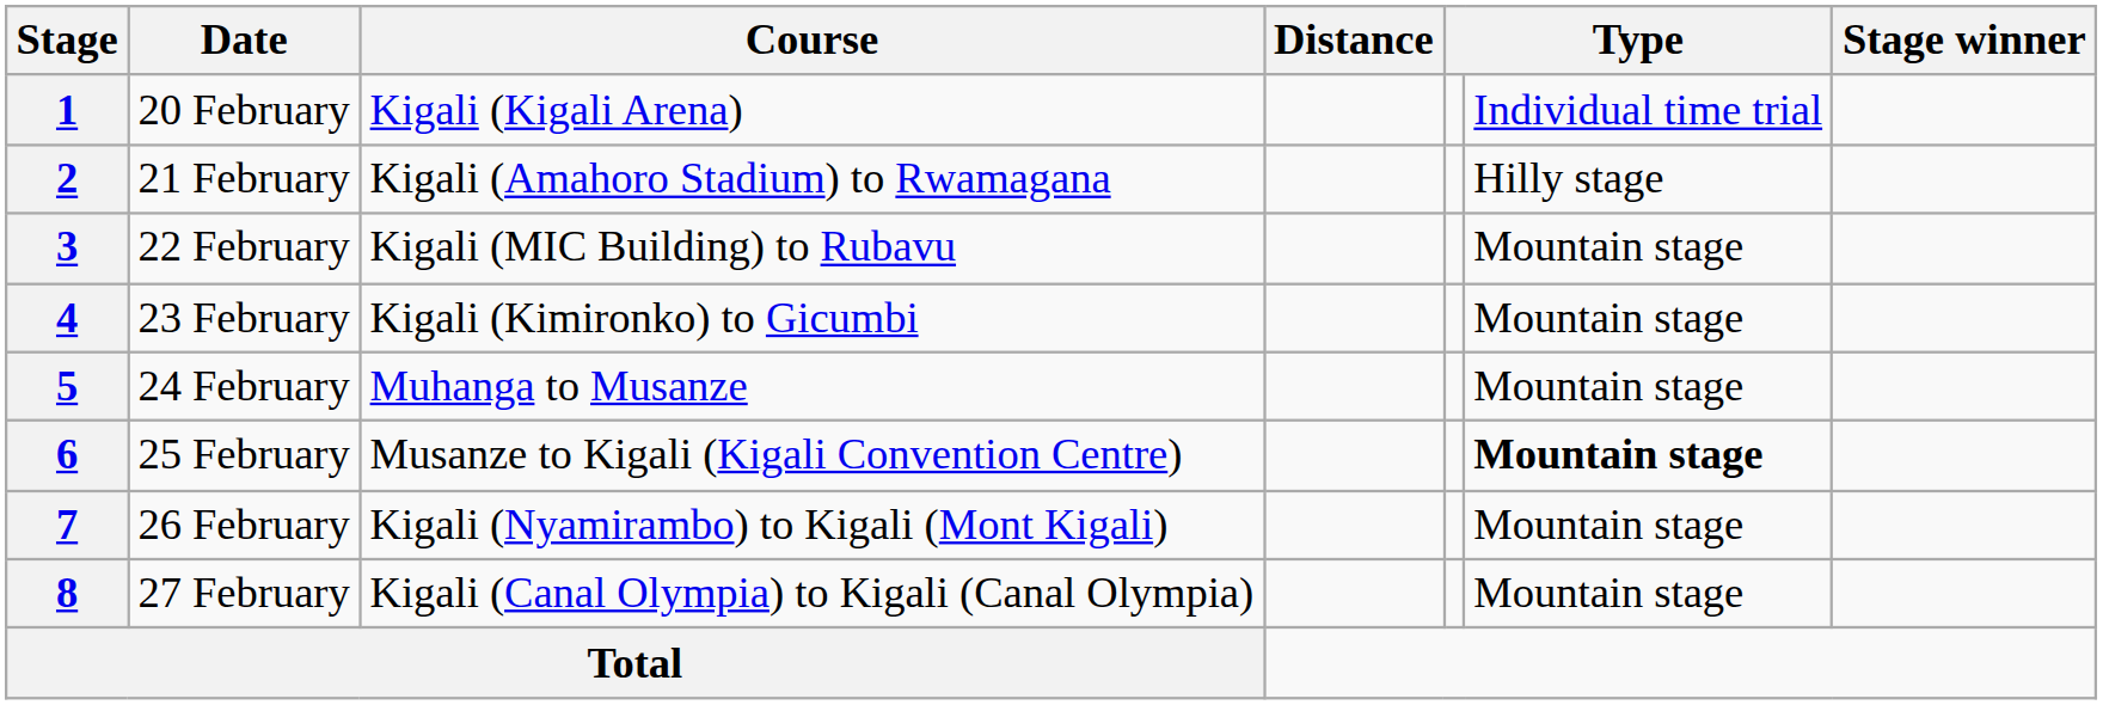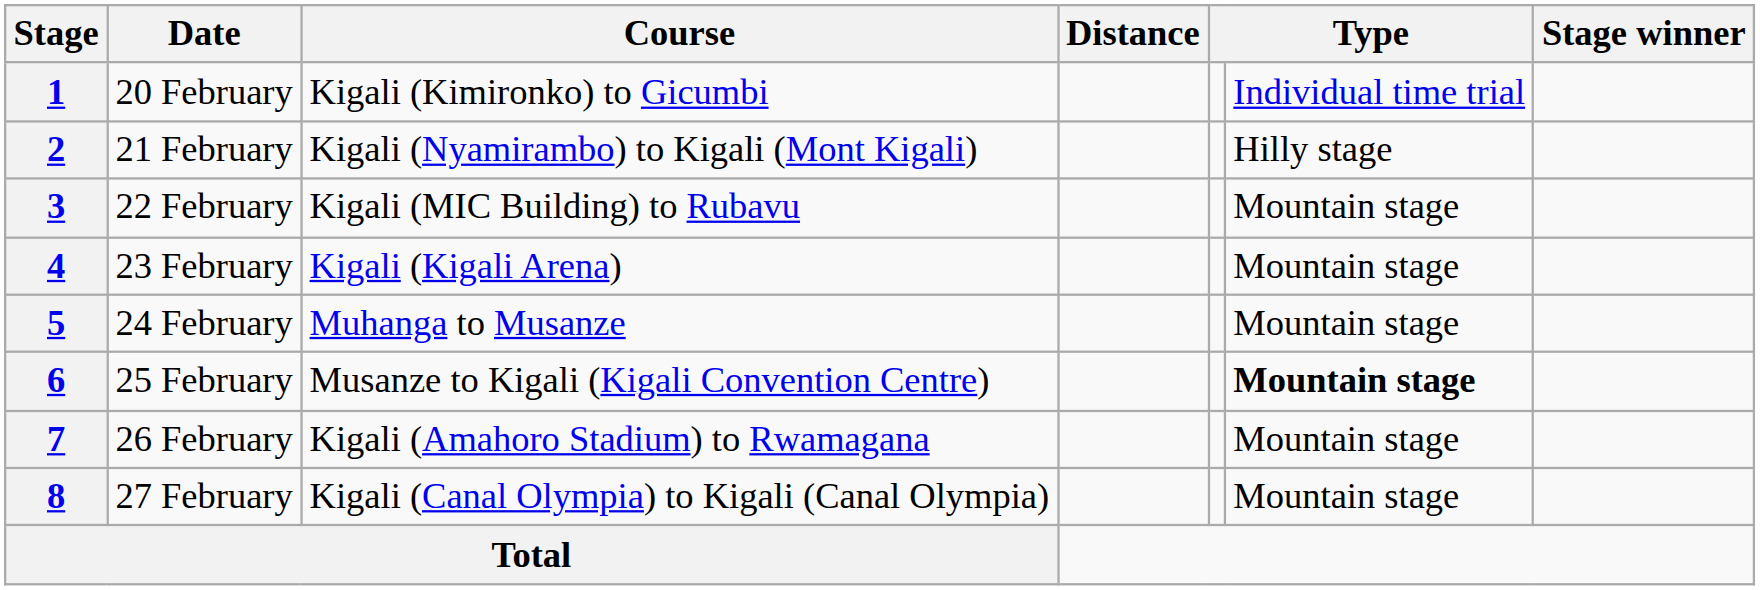 <table class="wikitable">
 <tr>
 <th scope="col">Stage</th>
 <th scope="col">Date</th>
 <th scope="col">Course</th>
 <th scope="col">Distance</th>
 <th scope="col" colspan="2">Type</th>
 <th scope="col">Stage winner</th>
 </tr>
 <tr>
 <th scope="row"><a href='#'>1</a></th>
 <td style="text-align:center;">20 February</td>
-<td><a href='#'>Kigali</a> (<a href='#'>Kigali Arena</a>)</td>
+<td>Kigali (Kimironko) to <a href='#'>Gicumbi</a></td>
 <td style="text-align:center;"></td>
 <td></td>
 <td><a href='#'>Individual time trial</a></td>
 <td></td>
 </tr>
 <tr>
 <th scope="row"><a href='#'>2</a></th>
 <td style="text-align:center;">21 February</td>
-<td>Kigali (<a href='#'>Amahoro Stadium</a>) to <a href='#'>Rwamagana</a></td>
+<td>Kigali (<a href='#'>Nyamirambo</a>) to Kigali (<a href='#'>Mont Kigali</a>)</td>
 <td style="text-align:center;"></td>
 <td></td>
 <td>Hilly stage</td>
 <td></td>
 </tr>
 <tr>
 <th scope="row"><a href='#'>3</a></th>
 <td style="text-align:center;">22 February</td>
 <td>Kigali (MIC Building) to <a href='#'>Rubavu</a></td>
 <td style="text-align:center;"></td>
 <td></td>
 <td>Mountain stage</td>
 <td></td>
 </tr>
 <tr>
 <th scope="row"><a href='#'>4</a></th>
 <td style="text-align:center;">23 February</td>
-<td>Kigali (Kimironko) to <a href='#'>Gicumbi</a></td>
+<td><a href='#'>Kigali</a> (<a href='#'>Kigali Arena</a>)</td>
 <td style="text-align:center;"></td>
 <td></td>
 <td>Mountain stage</td>
 <td></td>
 </tr>
 <tr>
 <th scope="row"><a href='#'>5</a></th>
 <td style="text-align:center;">24 February</td>
 <td><a href='#'>Muhanga</a> to <a href='#'>Musanze</a></td>
 <td style="text-align:center;"></td>
 <td></td>
 <td>Mountain stage</td>
 <td></td>
 </tr>
 <tr>
 <th scope="row"><a href='#'>6</a></th>
 <td style="text-align:center;">25 February</td>
 <td>Musanze to Kigali (<a href='#'>Kigali Convention Centre</a>)</td>
 <td style="text-align:center;"></td>
 <td></td>
 <td><strong>Mountain stage</strong></td>
 <td></td>
 </tr>
 <tr>
 <th scope="row"><a href='#'>7</a></th>
 <td style="text-align:center;">26 February</td>
-<td>Kigali (<a href='#'>Nyamirambo</a>) to Kigali (<a href='#'>Mont Kigali</a>)</td>
+<td>Kigali (<a href='#'>Amahoro Stadium</a>) to <a href='#'>Rwamagana</a></td>
 <td style="text-align:center;"></td>
 <td></td>
 <td>Mountain stage</td>
 <td></td>
 </tr>
 <tr>
 <th scope="row"><a href='#'>8</a></th>
 <td style="text-align:center;">27 February</td>
 <td>Kigali (<a href='#'>Canal Olympia</a>) to Kigali (Canal Olympia)</td>
 <td style="text-align:center;"></td>
 <td></td>
 <td>Mountain stage</td>
 <td></td>
 </tr>
 <tr>
 <th colspan="3">Total</th>
 <td colspan="4" style="text-align:center;"></td>
 </tr>
 </table>
